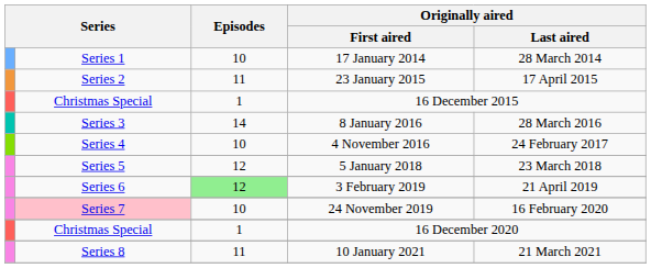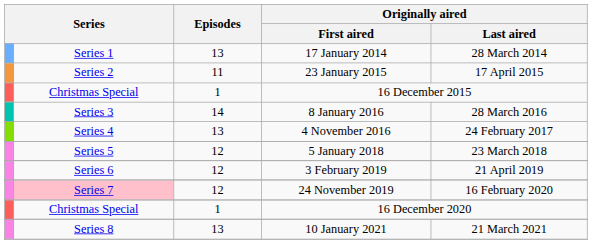 <table class="wikitable" style="text-align:center; width:60%;">
 <tr>
 <th colspan=2 rowspan=2>Series</th>
 <th rowspan=2>Episodes</th>
 <th colspan=2>Originally aired</th>
 </tr>
 <tr>
 <th>First aired</th>
 <th>Last aired</th>
 </tr>
 <tr>
 <td style="background:#69AFFF;"></td>
 <td><a href='#'>Series 1</a></td>
-<td>10</td>
+<td>13</td>
 <td>17 January 2014</td>
 <td>28 March 2014</td>
 </tr>
 <tr>
 <td style="background:#F2973C;"></td>
 <td><a href='#'>Series 2</a></td>
 <td>11</td>
 <td>23 January 2015</td>
 <td>17 April 2015</td>
 </tr>
 <tr>
 <td style="background:#FF5F5A;"></td>
 <td><a href='#'>Christmas Special</a></td>
 <td>1</td>
 <td colspan="2">16 December 2015</td>
 </tr>
 <tr>
 <td style="background:#00C4B0;"></td>
 <td><a href='#'>Series 3</a></td>
 <td>14</td>
 <td>8 January 2016</td>
 <td>28 March 2016</td>
 </tr>
 <tr>
 <td style="background:#84DE02;"></td>
 <td><a href='#'>Series 4</a></td>
-<td>10</td>
+<td>13</td>
 <td>4 November 2016</td>
 <td>24 February 2017</td>
 </tr>
 <tr>
 </tr>
 <tr>
 <td style="background:#F984E5;"></td>
 <td><a href='#'>Series 5</a></td>
 <td>12</td>
 <td>5 January 2018</td>
 <td>23 March 2018</td>
 </tr>
 <tr>
 </tr>
 <tr>
 <td style="background:#F984E5;"></td>
 <td><a href='#'>Series 6</a></td>
-<td style="background: lightgreen;">12</td>
+<td>12</td>
 <td>3 February 2019</td>
 <td>21 April 2019</td>
 </tr>
 <tr>
 </tr>
 <tr>
 <td style="background:#F984E5;"></td>
 <td style="background: pink;"><a href='#'>Series 7</a></td>
-<td>10</td>
+<td>12</td>
 <td>24 November 2019</td>
 <td>16 February 2020</td>
 </tr>
 <tr>
 </tr>
 <tr>
 <td style="background:#FF5F5A;"></td>
 <td><a href='#'>Christmas Special</a></td>
 <td>1</td>
 <td colspan="2">16 December 2020</td>
 </tr>
 <tr>
 </tr>
 <tr>
 <td style="background:#F984E5;"></td>
 <td><a href='#'>Series 8</a></td>
-<td>11</td>
+<td>13</td>
 <td>10 January 2021</td>
 <td>21 March 2021</td>
 </tr>
 <tr>
 </tr>
 <tr>
 </tr>
 </table>
